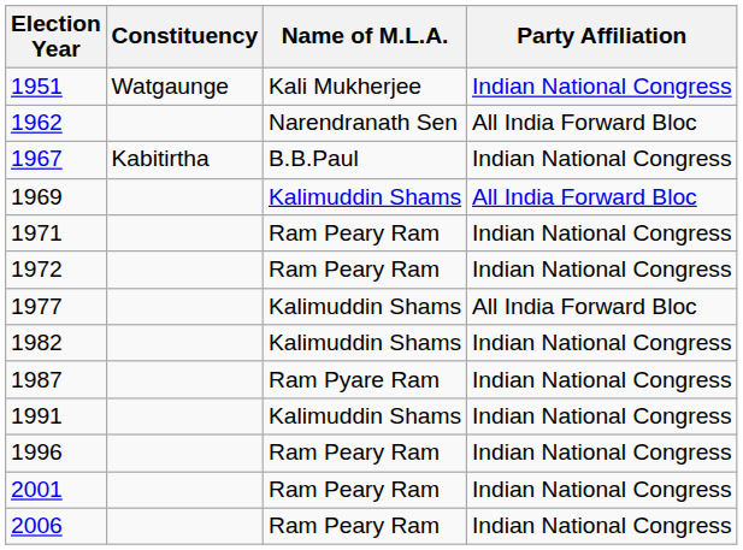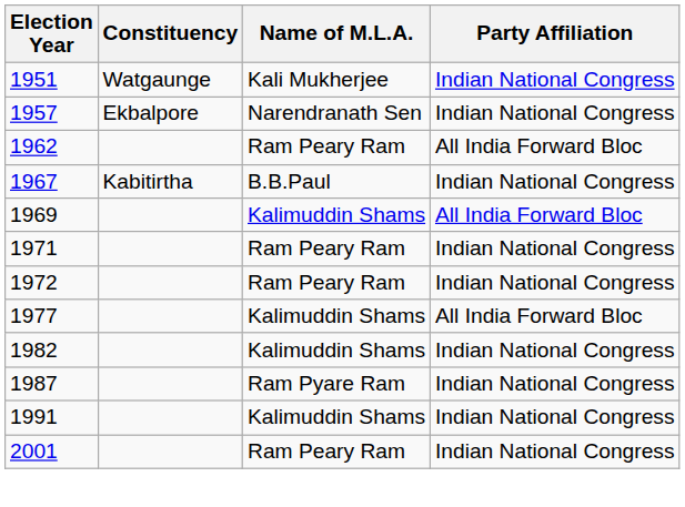 <table class="wikitable sortable"ìÍĦĤĠčw>
 <tr>
 <th>Election<br> Year</th>
 <th>Constituency</th>
 <th>Name of M.L.A.</th>
 <th>Party Affiliation</th>
 </tr>
 <tr>
 <td><a href='#'>1951</a></td>
 <td>Watgaunge</td>
 <td>Kali Mukherjee</td>
 <td><a href='#'>Indian National Congress</a></td>
 </tr>
 <tr>
+<td><a href='#'>1957</a></td>
+<td>Ekbalpore</td>
+<td>Narendranath Sen</td>
+<td>Indian National Congress</td>
+</tr>
+<tr>
 <td><a href='#'>1962</a></td>
 <td></td>
-<td>Narendranath Sen</td>
+<td>Ram Peary Ram</td>
 <td>All India Forward Bloc</td>
 </tr>
 <tr>
 <td><a href='#'>1967</a></td>
 <td>Kabitirtha</td>
 <td>B.B.Paul</td>
 <td>Indian National Congress</td>
 </tr>
 <tr>
 <td>1969</td>
 <td></td>
 <td><a href='#'>Kalimuddin Shams</a></td>
 <td><a href='#'>All India Forward Bloc</a></td>
 </tr>
 <tr>
 <td>1971</td>
 <td></td>
 <td>Ram Peary Ram</td>
 <td>Indian National Congress</td>
 </tr>
 <tr>
 <td>1972</td>
 <td></td>
 <td>Ram Peary Ram</td>
 <td>Indian National Congress</td>
 </tr>
 <tr>
 <td>1977</td>
 <td></td>
 <td>Kalimuddin Shams</td>
 <td>All India Forward Bloc</td>
 </tr>
 <tr>
 <td>1982</td>
 <td></td>
 <td>Kalimuddin Shams</td>
 <td>Indian National Congress</td>
 </tr>
 <tr>
 <td>1987</td>
 <td></td>
 <td>Ram Pyare Ram</td>
 <td>Indian National Congress</td>
 </tr>
 <tr>
 <td>1991</td>
 <td></td>
 <td>Kalimuddin Shams</td>
 <td>Indian National Congress</td>
 </tr>
 <tr>
-<td>1996</td>
-<td></td>
-<td>Ram Peary Ram</td>
-<td>Indian National Congress</td>
-</tr>
-<tr>
 <td><a href='#'>2001</a></td>
 <td></td>
 <td>Ram Peary Ram</td>
 <td>Indian National Congress</td>
 </tr>
-<tr>
-<td><a href='#'>2006</a></td>
-<td></td>
-<td>Ram Peary Ram</td>
-<td>Indian National Congress</td>
-</tr>
 </table>
